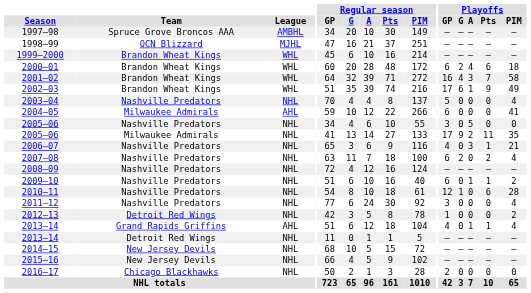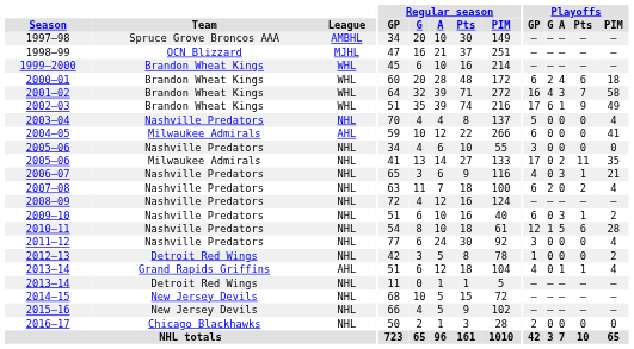 <table border="0" cellpadding="1" cellspacing="0" style="text-align:center; width:60em">
 <tr bgcolor="#e0e0e0">
 <th colspan="3" bgcolor="#ffffff"></th>
 <th rowspan="101" bgcolor="#ffffff"></th>
 <th colspan="5"><a href='#'>Regular season</a></th>
 <th rowspan="101" bgcolor="#ffffff"></th>
 <th colspan="5"><a href='#'>Playoffs</a></th>
 </tr>
 <tr bgcolor="#e0e0e0">
 <th><a href='#'>Season</a></th>
 <th>Team</th>
 <th>League</th>
 <th>GP</th>
 <th><a href='#'>G</a></th>
 <th><a href='#'>A</a></th>
 <th><a href='#'>Pts</a></th>
 <th><a href='#'>PIM</a></th>
 <th>GP</th>
 <th>G</th>
 <th>A</th>
 <th>Pts</th>
 <th>PIM</th>
 </tr>
 <tr bgcolor="#f0f0f0">
 <td>1997–98</td>
 <td>Spruce Grove Broncos AAA</td>
 <td><a href='#'>AMBHL</a></td>
 <td>34</td>
 <td>20</td>
 <td>10</td>
 <td>30</td>
 <td>149</td>
 <td>—</td>
 <td>—</td>
 <td>—</td>
 <td>—</td>
 <td>—</td>
 </tr>
 <tr bgcolor="#ffffff">
 <td>1998–99</td>
 <td><a href='#'>OCN Blizzard</a></td>
 <td><a href='#'>MJHL</a></td>
 <td>47</td>
 <td>16</td>
 <td>21</td>
 <td>37</td>
 <td>251</td>
 <td>—</td>
 <td>—</td>
 <td>—</td>
 <td>—</td>
 <td>—</td>
 </tr>
 <tr bgcolor="#f0f0f0">
 <td><a href='#'>1999–2000</a></td>
 <td><a href='#'>Brandon Wheat Kings</a></td>
 <td><a href='#'>WHL</a></td>
 <td>45</td>
 <td>6</td>
 <td>10</td>
 <td>16</td>
 <td>214</td>
 <td>—</td>
 <td>—</td>
 <td>—</td>
 <td>—</td>
 <td>—</td>
 </tr>
 <tr>
 <td><a href='#'>2000–01</a></td>
 <td>Brandon Wheat Kings</td>
 <td>WHL</td>
 <td>60</td>
 <td>20</td>
 <td>28</td>
 <td>48</td>
 <td>172</td>
 <td>6</td>
 <td>2</td>
 <td>4</td>
 <td>6</td>
 <td>18</td>
 </tr>
 <tr bgcolor="#f0f0f0">
 <td><a href='#'>2001–02</a></td>
 <td>Brandon Wheat Kings</td>
 <td>WHL</td>
 <td>64</td>
 <td>32</td>
 <td>39</td>
 <td>71</td>
 <td>272</td>
 <td>16</td>
 <td>4</td>
 <td>3</td>
 <td>7</td>
 <td>58</td>
 </tr>
 <tr>
 <td><a href='#'>2002–03</a></td>
 <td>Brandon Wheat Kings</td>
 <td>WHL</td>
 <td>51</td>
 <td>35</td>
 <td>39</td>
 <td>74</td>
 <td>216</td>
 <td>17</td>
 <td>6</td>
 <td>1</td>
 <td>9</td>
 <td>49</td>
 </tr>
 <tr bgcolor="#f0f0f0">
 <td><a href='#'>2003–04</a></td>
 <td><a href='#'>Nashville Predators</a></td>
 <td><a href='#'>NHL</a></td>
 <td>70</td>
 <td>4</td>
 <td>4</td>
 <td>8</td>
 <td>137</td>
 <td>5</td>
 <td>0</td>
 <td>0</td>
 <td>0</td>
 <td>4</td>
 </tr>
 <tr>
 <td><a href='#'>2004–05</a></td>
 <td><a href='#'>Milwaukee Admirals</a></td>
 <td><a href='#'>AHL</a></td>
 <td>59</td>
 <td>10</td>
 <td>12</td>
 <td>22</td>
 <td>266</td>
 <td>6</td>
 <td>0</td>
 <td>0</td>
 <td>0</td>
 <td>41</td>
 </tr>
 <tr bgcolor="#f0f0f0">
 <td><a href='#'>2005–06</a></td>
 <td>Nashville Predators</td>
 <td>NHL</td>
 <td>34</td>
 <td>4</td>
 <td>6</td>
 <td>10</td>
 <td>55</td>
 <td>3</td>
 <td>0</td>
-<td>5</td>
+<td>0</td>
 <td>0</td>
 <td>0</td>
 </tr>
 <tr>
 <td><a href='#'>2005–06</a></td>
 <td>Milwaukee Admirals</td>
 <td>NHL</td>
 <td>41</td>
 <td>13</td>
 <td>14</td>
 <td>27</td>
 <td>133</td>
 <td>17</td>
-<td>9</td>
+<td>0</td>
 <td>2</td>
 <td>11</td>
 <td>35</td>
 </tr>
 <tr bgcolor="#f0f0f0">
 <td><a href='#'>2006–07</a></td>
 <td>Nashville Predators</td>
 <td>NHL</td>
 <td>65</td>
 <td>3</td>
 <td>6</td>
 <td>9</td>
 <td>116</td>
 <td>4</td>
 <td>0</td>
 <td>3</td>
 <td>1</td>
 <td>21</td>
 </tr>
 <tr>
 <td><a href='#'>2007–08</a></td>
 <td>Nashville Predators</td>
 <td>NHL</td>
 <td>63</td>
 <td>11</td>
 <td>7</td>
 <td>18</td>
 <td>100</td>
 <td>6</td>
 <td>2</td>
 <td>0</td>
 <td>2</td>
 <td>4</td>
 </tr>
 <tr bgcolor="#f0f0f0">
 <td><a href='#'>2008–09</a></td>
 <td>Nashville Predators</td>
 <td>NHL</td>
 <td>72</td>
 <td>4</td>
 <td>12</td>
 <td>16</td>
 <td>124</td>
 <td>—</td>
 <td>—</td>
 <td>—</td>
 <td>—</td>
 <td>—</td>
 </tr>
 <tr>
 <td><a href='#'>2009–10</a></td>
 <td>Nashville Predators</td>
 <td>NHL</td>
 <td>51</td>
 <td>6</td>
 <td>10</td>
 <td>16</td>
 <td>40</td>
 <td>6</td>
 <td>0</td>
-<td>1</td>
+<td>3</td>
 <td>1</td>
 <td>2</td>
 </tr>
 <tr bgcolor="#f0f0f0">
 <td><a href='#'>2010–11</a></td>
 <td>Nashville Predators</td>
 <td>NHL</td>
 <td>54</td>
 <td>8</td>
 <td>10</td>
 <td>18</td>
 <td>61</td>
 <td>12</td>
 <td>1</td>
-<td>0</td>
+<td>5</td>
 <td>6</td>
 <td>28</td>
 </tr>
 <tr>
 <td><a href='#'>2011–12</a></td>
 <td>Nashville Predators</td>
 <td>NHL</td>
 <td>77</td>
 <td>6</td>
 <td>24</td>
 <td>30</td>
 <td>92</td>
 <td>3</td>
 <td>0</td>
 <td>0</td>
 <td>0</td>
 <td>4</td>
 </tr>
 <tr bgcolor="#f0f0f0">
 <td><a href='#'>2012–13</a></td>
 <td><a href='#'>Detroit Red Wings</a></td>
 <td>NHL</td>
 <td>42</td>
 <td>3</td>
 <td>5</td>
 <td>8</td>
 <td>78</td>
 <td>1</td>
 <td>0</td>
 <td>0</td>
 <td>0</td>
 <td>2</td>
 </tr>
 <tr>
 <td><a href='#'>2013–14</a></td>
 <td><a href='#'>Grand Rapids Griffins</a></td>
 <td>AHL</td>
 <td>51</td>
 <td>6</td>
 <td>12</td>
 <td>18</td>
 <td>104</td>
 <td>4</td>
 <td>0</td>
 <td>1</td>
 <td>1</td>
 <td>4</td>
 </tr>
 <tr bgcolor="#f0f0f0">
 <td><a href='#'>2013–14</a></td>
 <td>Detroit Red Wings</td>
 <td>NHL</td>
 <td>11</td>
 <td>0</td>
 <td>1</td>
 <td>1</td>
 <td>5</td>
 <td>—</td>
 <td>—</td>
 <td>—</td>
 <td>—</td>
 <td>—</td>
 </tr>
 <tr>
 <td><a href='#'>2014–15</a></td>
 <td><a href='#'>New Jersey Devils</a></td>
 <td>NHL</td>
 <td>68</td>
 <td>10</td>
 <td>5</td>
 <td>15</td>
 <td>72</td>
 <td>—</td>
 <td>—</td>
 <td>—</td>
 <td>—</td>
 <td>—</td>
 </tr>
 <tr bgcolor="#f0f0f0">
 <td><a href='#'>2015–16</a></td>
 <td>New Jersey Devils</td>
 <td>NHL</td>
 <td>66</td>
 <td>4</td>
 <td>5</td>
 <td>9</td>
 <td>102</td>
 <td>—</td>
 <td>—</td>
 <td>—</td>
 <td>—</td>
 <td>—</td>
 </tr>
 <tr>
 <td><a href='#'>2016–17</a></td>
 <td><a href='#'>Chicago Blackhawks</a></td>
 <td>NHL</td>
 <td>50</td>
 <td>2</td>
 <td>1</td>
 <td>3</td>
 <td>28</td>
 <td>2</td>
 <td>0</td>
 <td>0</td>
 <td>0</td>
 <td>0</td>
 </tr>
 <tr bgcolor="#e0e0e0">
 <th colspan="3">NHL totals</th>
 <th>723</th>
 <th>65</th>
 <th>96</th>
 <th>161</th>
 <th>1010</th>
 <th>42</th>
 <th>3</th>
 <th>7</th>
 <th>10</th>
 <th>65</th>
 </tr>
 </table>
